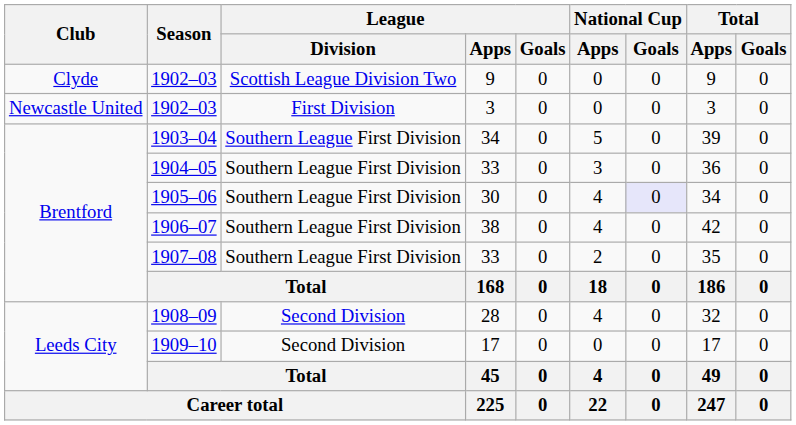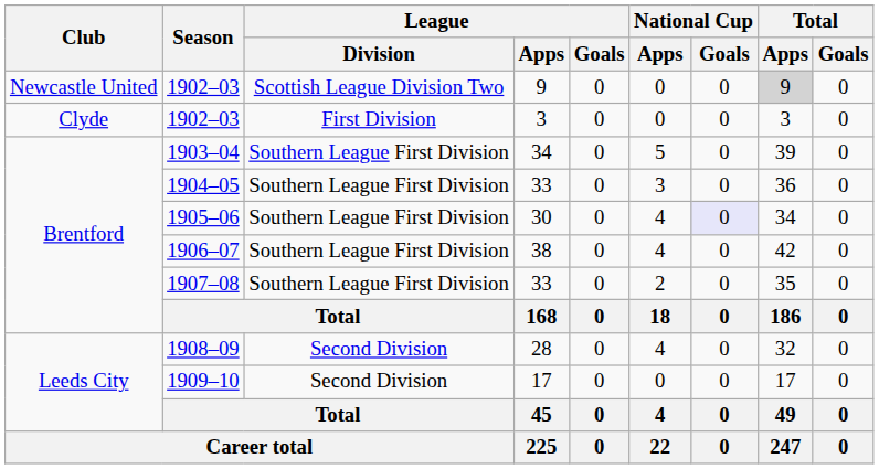 <table class="wikitable" style="text-align: center;">
 <tr>
 <th rowspan="2">Club</th>
 <th rowspan="2">Season</th>
 <th colspan="3">League</th>
 <th colspan="2">National Cup</th>
 <th colspan="2">Total</th>
 </tr>
 <tr>
 <th>Division</th>
 <th>Apps</th>
 <th>Goals</th>
 <th>Apps</th>
 <th>Goals</th>
 <th>Apps</th>
 <th>Goals</th>
 </tr>
 <tr>
-<td><a href='#'>Clyde</a></td>
+<td><a href='#'>Newcastle United</a></td>
 <td><a href='#'>1902–03</a></td>
 <td><a href='#'>Scottish League Division Two</a></td>
 <td>9</td>
 <td>0</td>
 <td>0</td>
 <td>0</td>
-<td>9</td>
+<td style="background: lightgrey;">9</td>
 <td>0</td>
 </tr>
 <tr>
-<td><a href='#'>Newcastle United</a></td>
+<td><a href='#'>Clyde</a></td>
 <td><a href='#'>1902–03</a></td>
 <td><a href='#'>First Division</a></td>
 <td>3</td>
 <td>0</td>
 <td>0</td>
 <td>0</td>
 <td>3</td>
 <td>0</td>
 </tr>
 <tr>
 <td rowspan="6"><a href='#'>Brentford</a></td>
 <td><a href='#'>1903–04</a></td>
 <td><a href='#'>Southern League</a> First Division</td>
 <td>34</td>
 <td>0</td>
 <td>5</td>
 <td>0</td>
 <td>39</td>
 <td>0</td>
 </tr>
 <tr>
 <td><a href='#'>1904–05</a></td>
 <td>Southern League First Division</td>
 <td>33</td>
 <td>0</td>
 <td>3</td>
 <td>0</td>
 <td>36</td>
 <td>0</td>
 </tr>
 <tr>
 <td><a href='#'>1905–06</a></td>
 <td>Southern League First Division</td>
 <td>30</td>
 <td>0</td>
 <td>4</td>
 <td style="background: lavender;">0</td>
 <td>34</td>
 <td>0</td>
 </tr>
 <tr>
 <td><a href='#'>1906–07</a></td>
 <td>Southern League First Division</td>
 <td>38</td>
 <td>0</td>
 <td>4</td>
 <td>0</td>
 <td>42</td>
 <td>0</td>
 </tr>
 <tr>
 <td><a href='#'>1907–08</a></td>
 <td>Southern League First Division</td>
 <td>33</td>
 <td>0</td>
 <td>2</td>
 <td>0</td>
 <td>35</td>
 <td>0</td>
 </tr>
 <tr>
 <th colspan="2">Total</th>
 <th>168</th>
 <th>0</th>
 <th>18</th>
 <th>0</th>
 <th>186</th>
 <th>0</th>
 </tr>
 <tr>
 <td rowspan="3"><a href='#'>Leeds City</a></td>
 <td><a href='#'>1908–09</a></td>
 <td><a href='#'>Second Division</a></td>
 <td>28</td>
 <td>0</td>
 <td>4</td>
 <td>0</td>
 <td>32</td>
 <td>0</td>
 </tr>
 <tr>
 <td><a href='#'>1909–10</a></td>
 <td>Second Division</td>
 <td>17</td>
 <td>0</td>
 <td>0</td>
 <td>0</td>
 <td>17</td>
 <td>0</td>
 </tr>
 <tr>
 <th colspan="2">Total</th>
 <th>45</th>
 <th>0</th>
 <th>4</th>
 <th>0</th>
 <th>49</th>
 <th>0</th>
 </tr>
 <tr>
 <th colspan="3">Career total</th>
 <th>225</th>
 <th>0</th>
 <th>22</th>
 <th>0</th>
 <th>247</th>
 <th>0</th>
 </tr>
 </table>
